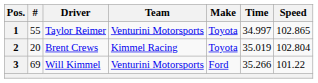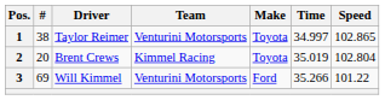 <table class="wikitable" style="font-size:95%">
 <tr>
 <th>Pos.</th>
 <th>#</th>
 <th>Driver</th>
 <th>Team</th>
 <th>Make</th>
 <th>Time</th>
 <th>Speed</th>
 </tr>
 <tr>
 <th>1</th>
-<td>55</td>
+<td>38</td>
 <td><a href='#'>Taylor Reimer</a></td>
 <td><a href='#'>Venturini Motorsports</a></td>
 <td><a href='#'>Toyota</a></td>
 <td>34.997</td>
 <td>102.865</td>
 </tr>
 <tr>
 <th>2</th>
 <td>20</td>
 <td><a href='#'>Brent Crews</a></td>
 <td><a href='#'>Kimmel Racing</a></td>
 <td><a href='#'>Toyota</a></td>
 <td>35.019</td>
 <td>102.804</td>
 </tr>
 <tr>
 <th>3</th>
 <td>69</td>
 <td><a href='#'>Will Kimmel</a></td>
 <td><a href='#'>Venturini Motorsports</a></td>
 <td><a href='#'>Ford</a></td>
 <td>35.266</td>
 <td>101.22</td>
 </tr>
 <tr>
 <th colspan="7"></th>
 </tr>
 </table>
